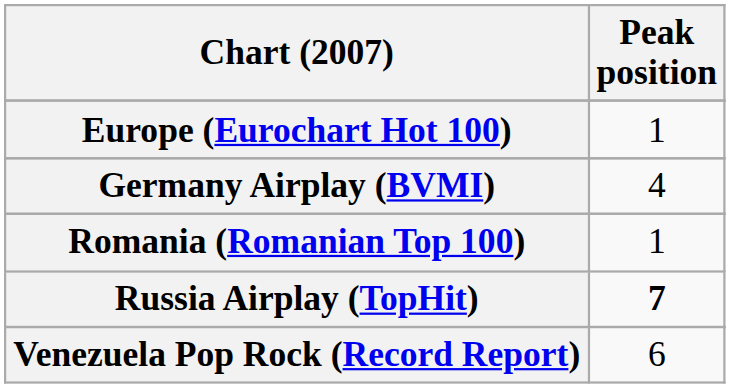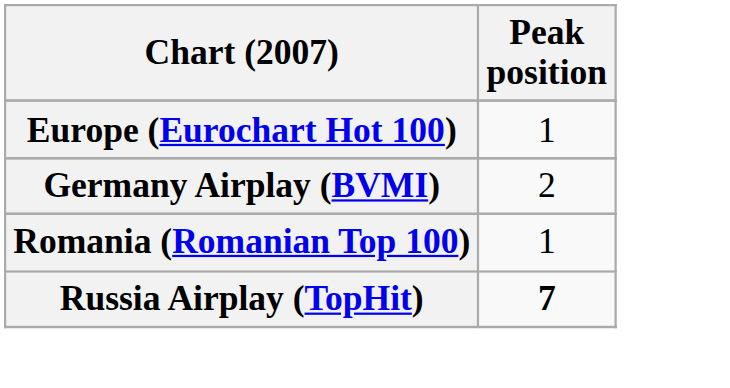 <table class="wikitable sortable plainrowheaders" style="text-align:center">
 <tr>
 <th>Chart (2007)</th>
 <th>Peak<br>position</th>
 </tr>
 <tr>
 </tr>
 <tr>
 </tr>
 <tr>
 </tr>
 <tr>
 </tr>
 <tr>
 </tr>
 <tr>
 </tr>
 <tr>
 </tr>
 <tr>
 </tr>
 <tr>
 </tr>
 <tr>
 </tr>
 <tr>
 </tr>
 <tr>
 </tr>
 <tr>
 <th scope="row">Europe (<a href='#'>Eurochart Hot 100</a>)</th>
 <td style="text-align:center;">1</td>
 </tr>
 <tr>
 </tr>
 <tr>
 </tr>
 <tr>
 </tr>
 <tr>
 <th scope="row">Germany Airplay (<a href='#'>BVMI</a>)</th>
-<td style="text-align:center;">4</td>
+<td style="text-align:center;">2</td>
 </tr>
 <tr>
 </tr>
 <tr>
 </tr>
 <tr>
 </tr>
 <tr>
 </tr>
 <tr>
 </tr>
 <tr>
 </tr>
 <tr>
 </tr>
 <tr>
 </tr>
 <tr>
 <th scope="row">Romania (<a href='#'>Romanian Top 100</a>)</th>
 <td style="text-align:center;">1</td>
 </tr>
 <tr>
 <th scope="row">Russia Airplay (<a href='#'>TopHit</a>)</th>
 <td><strong>7</strong></td>
 </tr>
 <tr>
 </tr>
 <tr>
 </tr>
 <tr>
 </tr>
 <tr>
 </tr>
 <tr>
 </tr>
 <tr>
 </tr>
 <tr>
 </tr>
 <tr>
 </tr>
 <tr>
 </tr>
 <tr>
 </tr>
 <tr>
 </tr>
 <tr>
 </tr>
 <tr>
 </tr>
-<tr>
-<th scope="row">Venezuela Pop Rock (<a href='#'>Record Report</a>)</th>
-<td style="text-align:center;">6</td>
-</tr>
 </table>
